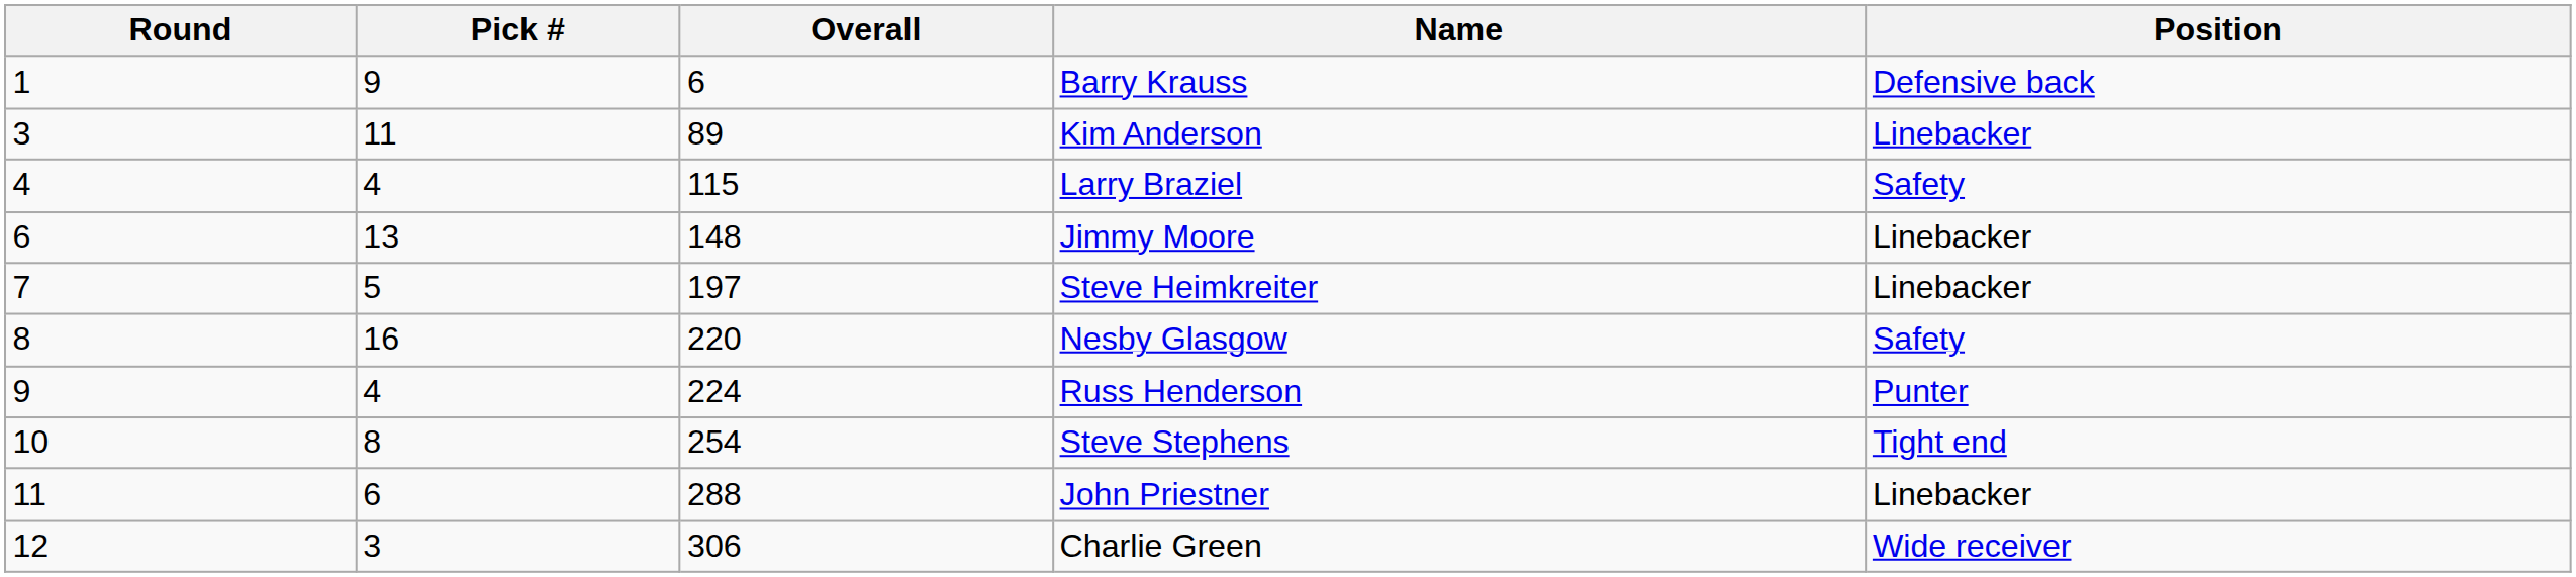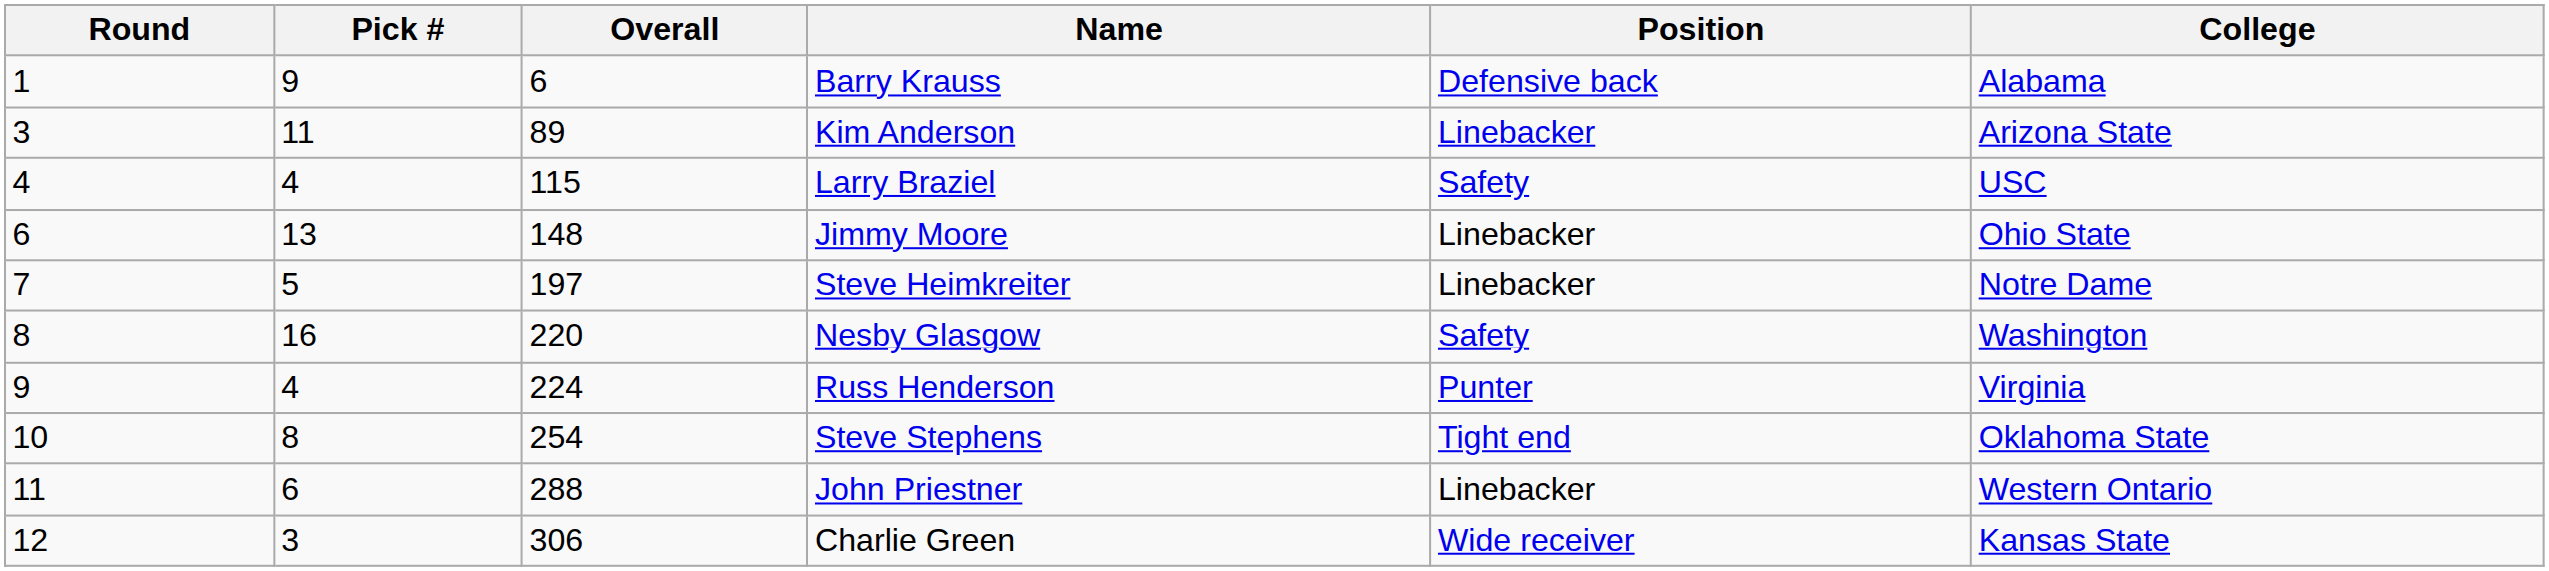 <table class="wikitable sortable sortable" style="width: 100%">
 <tr>
 <th>Round</th>
 <th>Pick #</th>
 <th>Overall</th>
 <th>Name</th>
 <th>Position</th>
+<th>College</th>
 </tr>
 <tr>
 <td>1</td>
 <td>9</td>
 <td>6</td>
 <td><a href='#'>Barry Krauss</a></td>
 <td><a href='#'>Defensive back</a></td>
+<td><a href='#'>Alabama</a></td>
 </tr>
 <tr>
 <td>3</td>
 <td>11</td>
 <td>89</td>
 <td><a href='#'>Kim Anderson</a></td>
 <td><a href='#'>Linebacker</a></td>
+<td><a href='#'>Arizona State</a></td>
 </tr>
 <tr>
 <td>4</td>
 <td>4</td>
 <td>115</td>
 <td><a href='#'>Larry Braziel</a></td>
 <td><a href='#'>Safety</a></td>
+<td><a href='#'>USC</a></td>
 </tr>
 <tr>
 <td>6</td>
 <td>13</td>
 <td>148</td>
 <td><a href='#'>Jimmy Moore</a></td>
 <td>Linebacker</td>
+<td><a href='#'>Ohio State</a></td>
 </tr>
 <tr>
 <td>7</td>
 <td>5</td>
 <td>197</td>
 <td><a href='#'>Steve Heimkreiter</a></td>
 <td>Linebacker</td>
+<td><a href='#'>Notre Dame</a></td>
 </tr>
 <tr>
 <td>8</td>
 <td>16</td>
 <td>220</td>
 <td><a href='#'>Nesby Glasgow</a></td>
 <td><a href='#'>Safety</a></td>
+<td><a href='#'>Washington</a></td>
 </tr>
 <tr>
 <td>9</td>
 <td>4</td>
 <td>224</td>
 <td><a href='#'>Russ Henderson</a></td>
 <td><a href='#'>Punter</a></td>
+<td><a href='#'>Virginia</a></td>
 </tr>
 <tr>
 <td>10</td>
 <td>8</td>
 <td>254</td>
 <td><a href='#'>Steve Stephens</a></td>
 <td><a href='#'>Tight end</a></td>
+<td><a href='#'>Oklahoma State</a></td>
 </tr>
 <tr>
 <td>11</td>
 <td>6</td>
 <td>288</td>
 <td><a href='#'>John Priestner</a></td>
 <td>Linebacker</td>
+<td><a href='#'>Western Ontario</a></td>
 </tr>
 <tr>
 <td>12</td>
 <td>3</td>
 <td>306</td>
 <td>Charlie Green</td>
 <td><a href='#'>Wide receiver</a></td>
+<td><a href='#'>Kansas State</a></td>
 </tr>
 </table>
